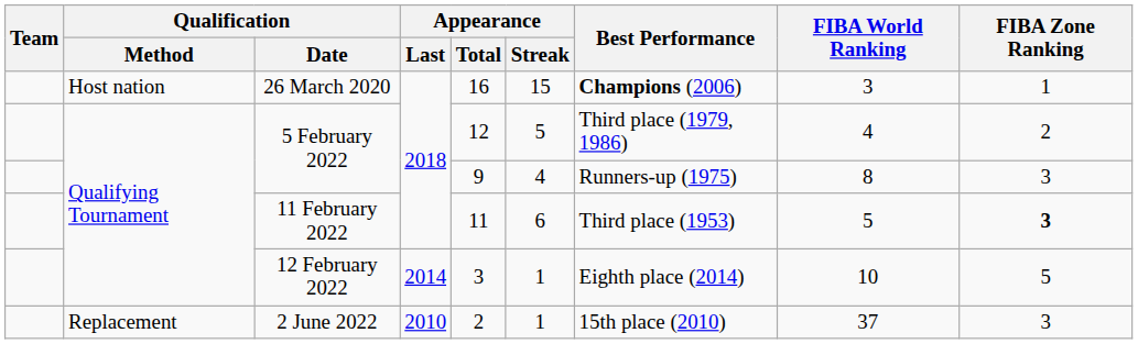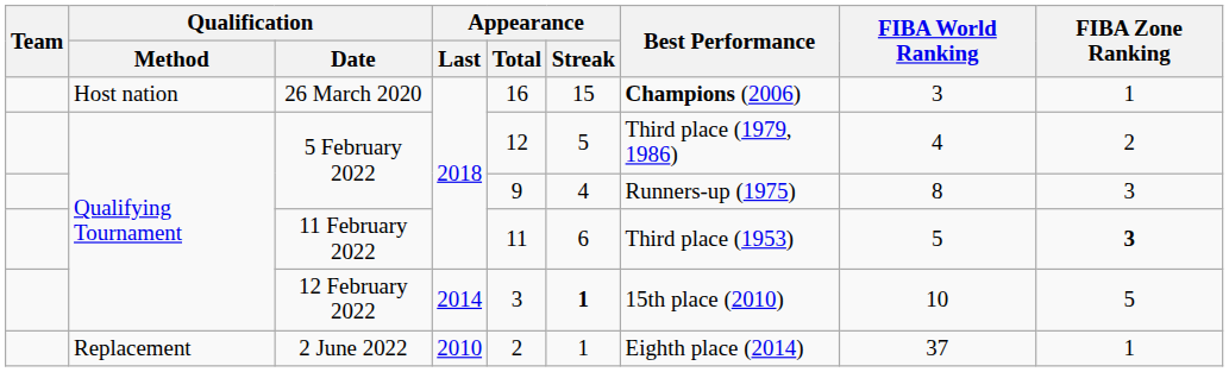 <table class="wikitable">
 <tr>
 <th rowspan=2>Team</th>
 <th colspan=2>Qualification</th>
 <th colspan=3>Appearance</th>
 <th rowspan=2>Best Performance</th>
 <th rowspan=2><a href='#'>FIBA World Ranking</a></th>
 <th rowspan=2>FIBA Zone Ranking</th>
 </tr>
 <tr>
 <th>Method</th>
 <th>Date</th>
 <th>Last</th>
 <th>Total</th>
 <th>Streak</th>
 </tr>
 <tr>
 <td></td>
 <td>Host nation</td>
 <td align=center>26 March 2020</td>
 <td align=center rowspan=4><a href='#'>2018</a></td>
 <td align=center>16</td>
 <td align=center>15</td>
 <td><strong>Champions</strong> (<a href='#'>2006</a>)</td>
 <td align=center>3</td>
 <td align="center">1</td>
 </tr>
 <tr>
 <td></td>
 <td rowspan=4><a href='#'>Qualifying Tournament</a></td>
 <td align=center rowspan=2>5 February 2022</td>
 <td align=center>12</td>
 <td align=center>5</td>
 <td>Third place (<a href='#'>1979</a>, <a href='#'>1986</a>)</td>
 <td align=center>4</td>
 <td align="center">2</td>
 </tr>
 <tr>
 <td></td>
 <td align=center>9</td>
 <td align=center>4</td>
 <td>Runners-up (<a href='#'>1975</a>)</td>
 <td align=center>8</td>
 <td align="center">3</td>
 </tr>
 <tr>
 <td></td>
 <td align=center>11 February 2022</td>
 <td align=center>11</td>
 <td align=center>6</td>
 <td>Third place (<a href='#'>1953</a>)</td>
 <td align=center>5</td>
 <td align="center"><strong>3</strong></td>
 </tr>
 <tr>
 <td></td>
 <td align=center>12 February 2022</td>
 <td><a href='#'>2014</a></td>
 <td align=center>3</td>
-<td align=center>1</td>
-<td>Eighth place (<a href='#'>2014</a>)</td>
+<td align=center><strong>1</strong></td>
+<td>15th place (<a href='#'>2010</a>)</td>
 <td align=center>10</td>
 <td align="center">5</td>
 </tr>
 <tr>
 <td></td>
 <td>Replacement</td>
 <td align=center>2 June 2022</td>
 <td align=center><a href='#'>2010</a></td>
 <td align=center>2</td>
 <td align=center>1</td>
-<td>15th place (<a href='#'>2010</a>)</td>
+<td>Eighth place (<a href='#'>2014</a>)</td>
 <td align=center>37</td>
-<td align="center">3</td>
+<td align="center">1</td>
 </tr>
 </table>
